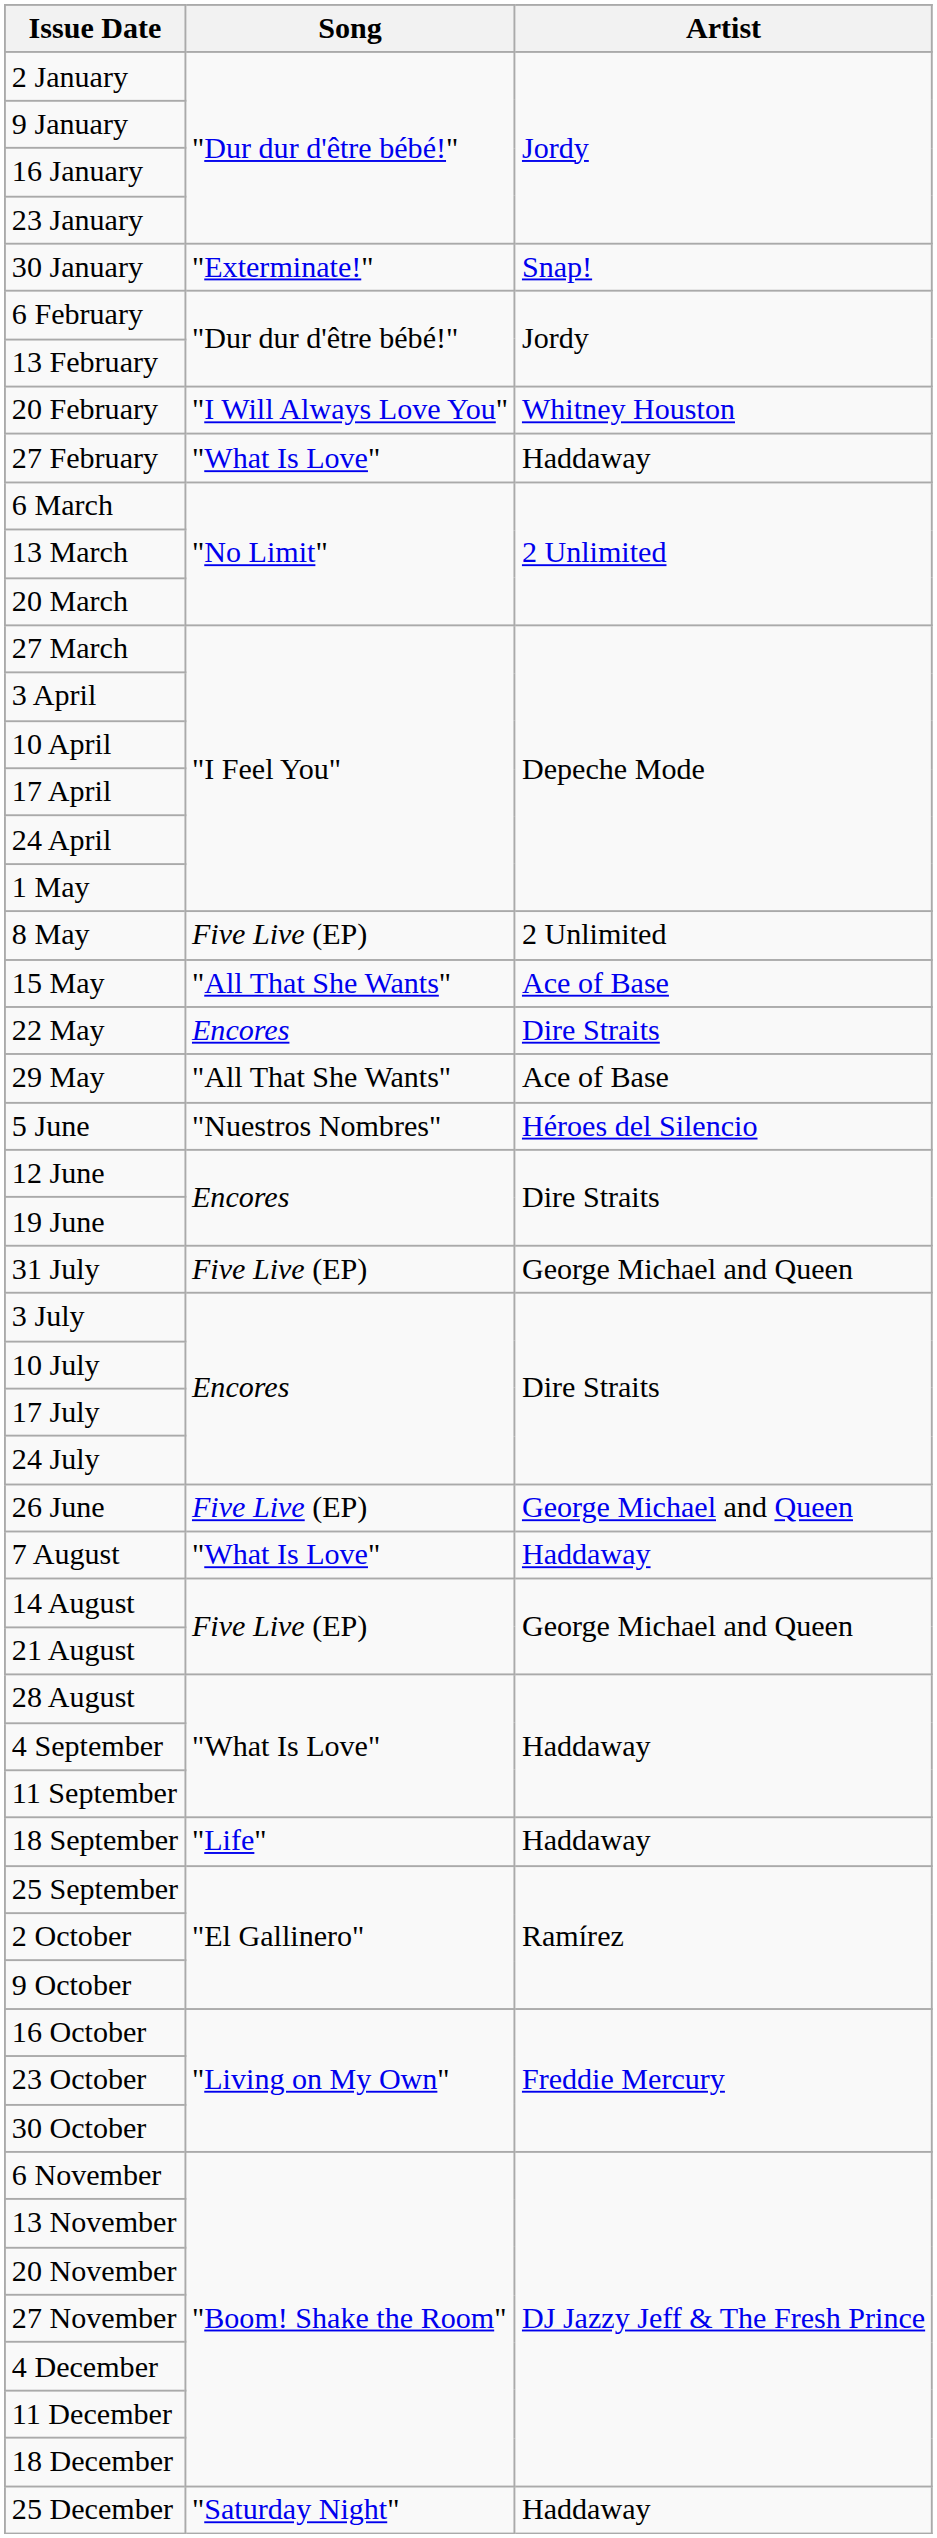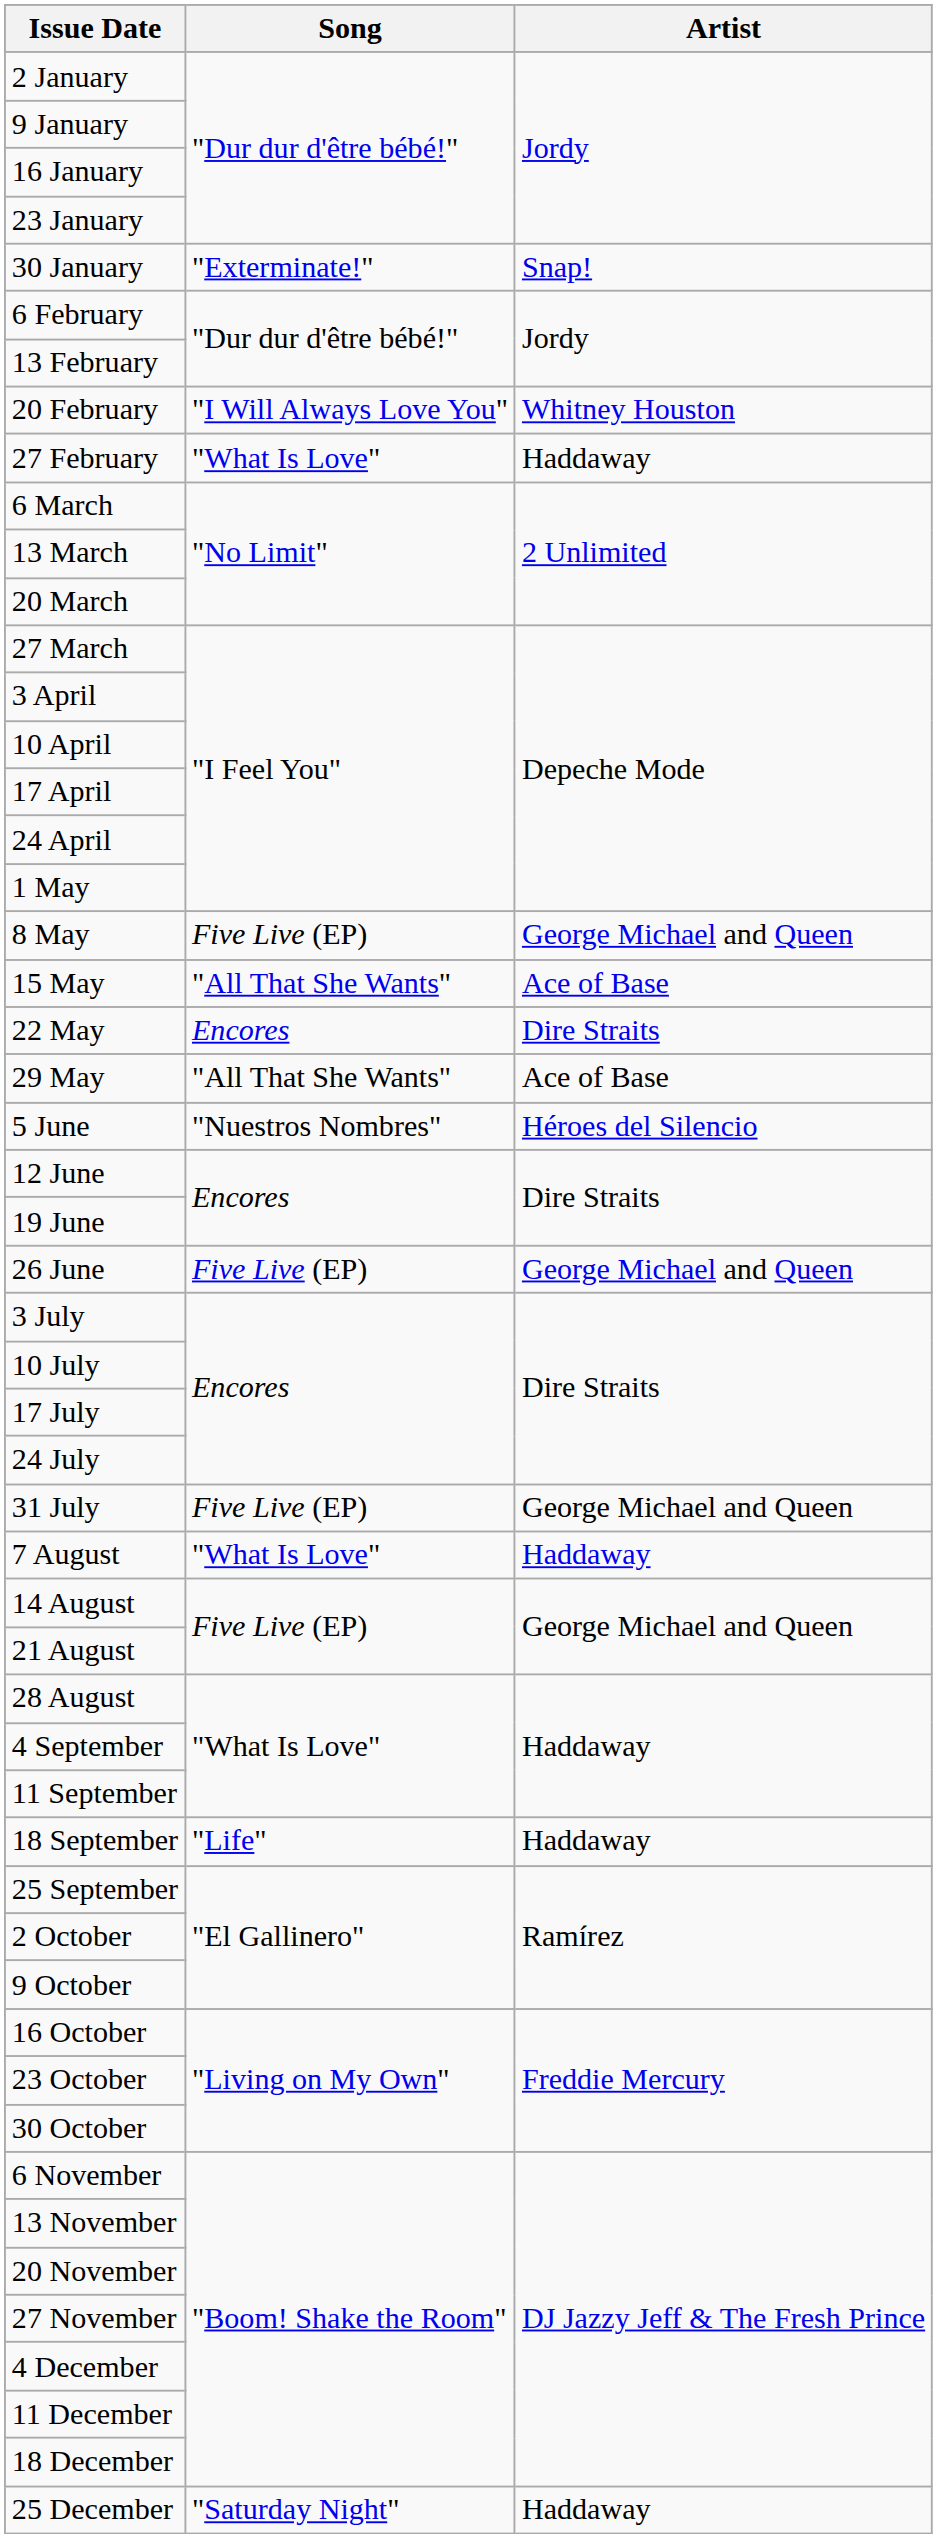 <table class="wikitable">
 <tr>
 <th>Issue Date</th>
 <th>Song</th>
 <th>Artist</th>
 </tr>
 <tr>
 <td>2 January</td>
 <td rowspan=4>"<a href='#'>Dur dur d'être bébé!</a>"</td>
 <td rowspan=4><a href='#'>Jordy</a></td>
 </tr>
 <tr>
 <td>9 January</td>
 </tr>
 <tr>
 <td>16 January</td>
 </tr>
 <tr>
 <td>23 January</td>
 </tr>
 <tr>
 <td>30 January</td>
 <td>"<a href='#'>Exterminate!</a>"</td>
 <td><a href='#'>Snap!</a></td>
 </tr>
 <tr>
 <td>6 February</td>
 <td rowspan=2>"Dur dur d'être bébé!"</td>
 <td rowspan=2>Jordy</td>
 </tr>
 <tr>
 <td>13 February</td>
 </tr>
 <tr>
 <td>20 February</td>
 <td>"<a href='#'>I Will Always Love You</a>"</td>
 <td><a href='#'>Whitney Houston</a></td>
 </tr>
 <tr>
 <td>27 February</td>
 <td>"<a href='#'>What Is Love</a>"</td>
 <td>Haddaway</td>
 </tr>
 <tr>
 <td>6 March</td>
 <td rowspan=3>"<a href='#'>No Limit</a>"</td>
 <td rowspan=3><a href='#'>2 Unlimited</a></td>
 </tr>
 <tr>
 <td>13 March</td>
 </tr>
 <tr>
 <td>20 March</td>
 </tr>
 <tr>
 <td>27 March</td>
 <td rowspan=6>"I Feel You"</td>
 <td rowspan=6>Depeche Mode</td>
 </tr>
 <tr>
 <td>3 April</td>
 </tr>
 <tr>
 <td>10 April</td>
 </tr>
 <tr>
 <td>17 April</td>
 </tr>
 <tr>
 <td>24 April</td>
 </tr>
 <tr>
 <td>1 May</td>
 </tr>
 <tr>
 <td>8 May</td>
 <td><em>Five Live</em> (EP)</td>
-<td>2 Unlimited</td>
+<td><a href='#'>George Michael</a> and <a href='#'>Queen</a></td>
 </tr>
 <tr>
 <td>15 May</td>
 <td>"<a href='#'>All That She Wants</a>"</td>
 <td><a href='#'>Ace of Base</a></td>
 </tr>
 <tr>
 <td>22 May</td>
 <td><em><a href='#'>Encores</a></em></td>
 <td><a href='#'>Dire Straits</a></td>
 </tr>
 <tr>
 <td>29 May</td>
 <td>"All That She Wants"</td>
 <td>Ace of Base</td>
 </tr>
 <tr>
 <td>5 June</td>
 <td>"Nuestros Nombres"</td>
 <td><a href='#'>Héroes del Silencio</a></td>
 </tr>
 <tr>
 <td>12 June</td>
 <td rowspan=2><em>Encores</em></td>
 <td rowspan=2>Dire Straits</td>
 </tr>
 <tr>
 <td>19 June</td>
 </tr>
 <tr>
-<td>31 July</td>
-<td><em>Five Live</em> (EP)</td>
-<td>George Michael and Queen</td>
+<td>26 June</td>
+<td><em><a href='#'>Five Live</a></em> (EP)</td>
+<td><a href='#'>George Michael</a> and <a href='#'>Queen</a></td>
 </tr>
 <tr>
 <td>3 July</td>
 <td rowspan=4><em>Encores</em></td>
 <td rowspan=4>Dire Straits</td>
 </tr>
 <tr>
 <td>10 July</td>
 </tr>
 <tr>
 <td>17 July</td>
 </tr>
 <tr>
 <td>24 July</td>
 </tr>
 <tr>
-<td>26 June</td>
-<td><em><a href='#'>Five Live</a></em> (EP)</td>
-<td><a href='#'>George Michael</a> and <a href='#'>Queen</a></td>
+<td>31 July</td>
+<td><em>Five Live</em> (EP)</td>
+<td>George Michael and Queen</td>
 </tr>
 <tr>
 <td>7 August</td>
 <td>"<a href='#'>What Is Love</a>"</td>
 <td><a href='#'>Haddaway</a></td>
 </tr>
 <tr>
 <td>14 August</td>
 <td rowspan=2><em>Five Live</em> (EP)</td>
 <td rowspan=2>George Michael and Queen</td>
 </tr>
 <tr>
 <td>21 August</td>
 </tr>
 <tr>
 <td>28 August</td>
 <td rowspan=3>"What Is Love"</td>
 <td rowspan=3>Haddaway</td>
 </tr>
 <tr>
 <td>4 September</td>
 </tr>
 <tr>
 <td>11 September</td>
 </tr>
 <tr>
 <td>18 September</td>
 <td>"<a href='#'>Life</a>"</td>
 <td>Haddaway</td>
 </tr>
 <tr>
 <td>25 September</td>
 <td rowspan=3>"El Gallinero"</td>
 <td rowspan=3>Ramírez</td>
 </tr>
 <tr>
 <td>2 October</td>
 </tr>
 <tr>
 <td>9 October</td>
 </tr>
 <tr>
 <td>16 October</td>
 <td rowspan=3>"<a href='#'>Living on My Own</a>"</td>
 <td rowspan=3><a href='#'>Freddie Mercury</a></td>
 </tr>
 <tr>
 <td>23 October</td>
 </tr>
 <tr>
 <td>30 October</td>
 </tr>
 <tr>
 <td>6 November</td>
 <td rowspan=7>"<a href='#'>Boom! Shake the Room</a>"</td>
 <td rowspan=7><a href='#'>DJ Jazzy Jeff & The Fresh Prince</a></td>
 </tr>
 <tr>
 <td>13 November</td>
 </tr>
 <tr>
 <td>20 November</td>
 </tr>
 <tr>
 <td>27 November</td>
 </tr>
 <tr>
 <td>4 December</td>
 </tr>
 <tr>
 <td>11 December</td>
 </tr>
 <tr>
 <td>18 December</td>
 </tr>
 <tr>
 <td>25 December</td>
 <td>"<a href='#'>Saturday Night</a>"</td>
 <td>Haddaway</td>
 </tr>
 </table>
